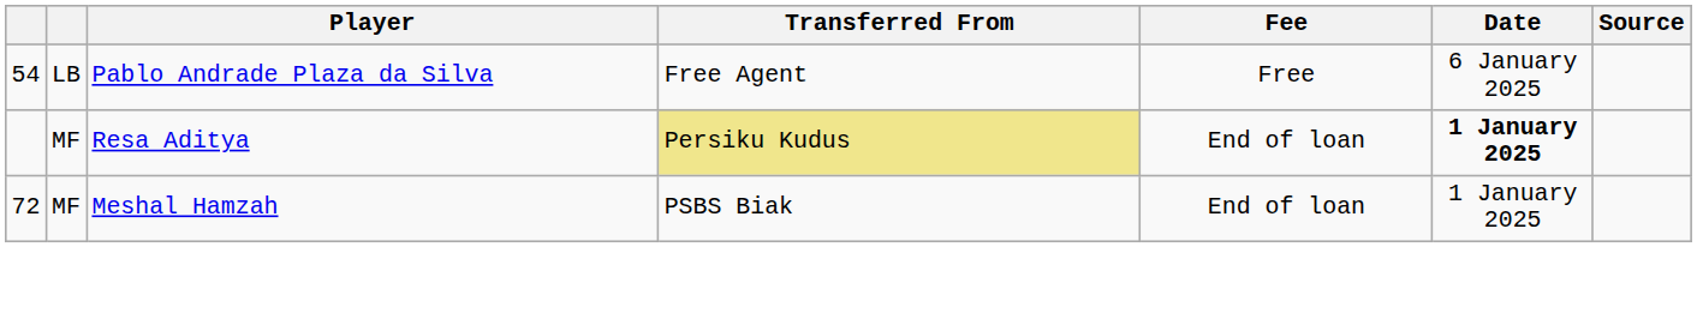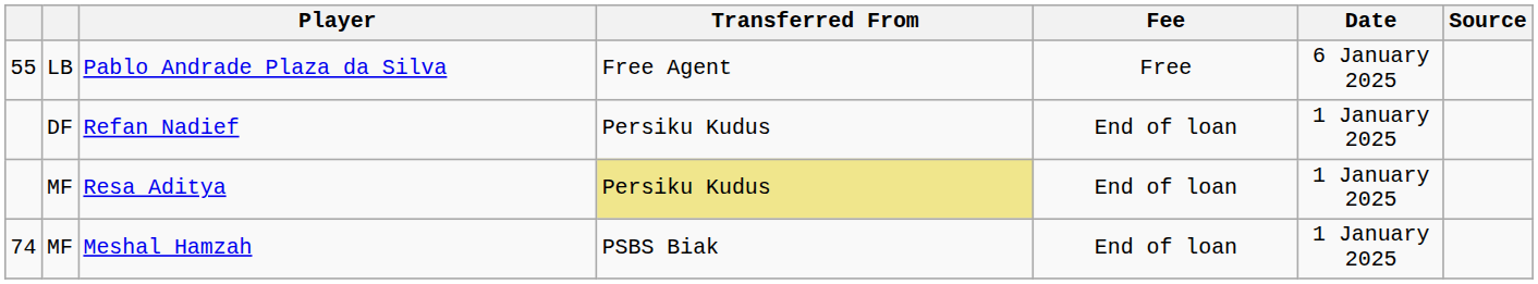 <table class="wikitable plainrowheaders sortable" style="font-size:95%">
 <tr>
 <th></th>
 <th></th>
 <th scope="col" style="width:300px;">Player</th>
 <th scope="col" style="width:250px;">Transferred From</th>
 <th scope="col" style="width:150px;">Fee</th>
 <th scope="col" style="width:78px;">Date</th>
 <th>Source</th>
 </tr>
 <tr>
-<td align=center>54</td>
+<td align=center>55</td>
 <td align=center>LB</td>
 <td> <a href='#'>Pablo Andrade Plaza da Silva</a></td>
 <td>Free Agent</td>
 <td align=center>Free</td>
 <td align=center>6 January 2025</td>
 <td align=center></td>
 </tr>
 <tr>
 <td align=center></td>
+<td align=center>DF</td>
+<td> <a href='#'>Refan Nadief</a></td>
+<td>Persiku Kudus</td>
+<td align=center>End of loan</td>
+<td align=center>1 January 2025</td>
+<td align=center></td>
+</tr>
+<tr>
+<td align=center></td>
 <td align=center>MF</td>
 <td> <a href='#'>Resa Aditya</a></td>
 <td style="background: khaki;">Persiku Kudus</td>
 <td align=center>End of loan</td>
-<td align=center><strong>1 January 2025</strong></td>
+<td align=center>1 January 2025</td>
 <td align=center></td>
 </tr>
 <tr>
-<td align=center>72</td>
+<td align=center>74</td>
 <td align=center>MF</td>
 <td> <a href='#'>Meshal Hamzah</a></td>
 <td>PSBS Biak</td>
 <td align=center>End of loan</td>
 <td align=center>1 January 2025</td>
 <td align=center></td>
 </tr>
 </table>
